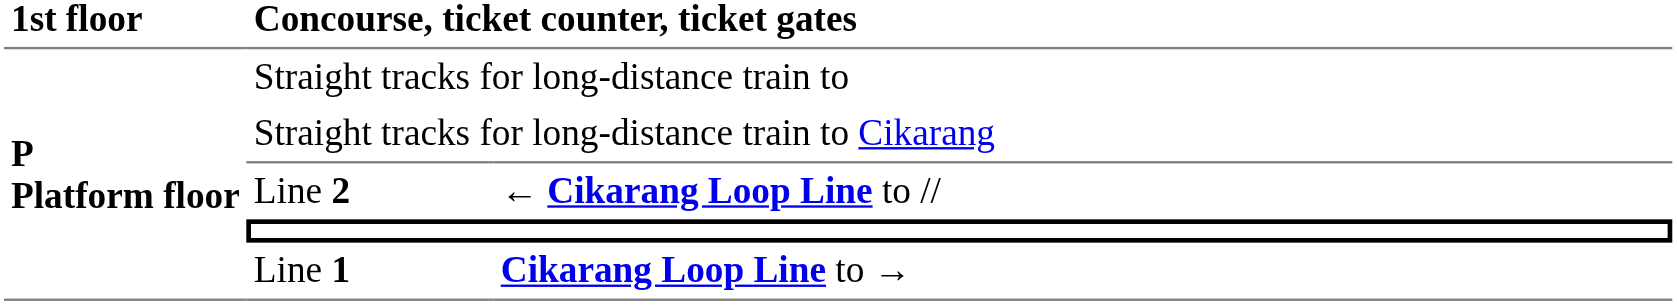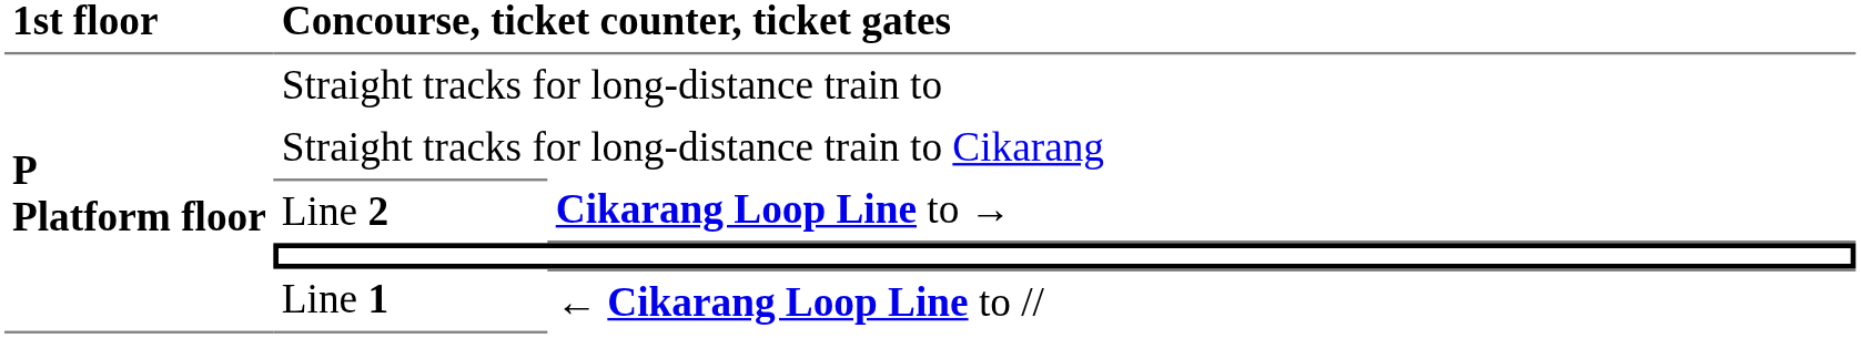 <table cellspacing="0" cellpadding="3">
 <tr>
 <td><strong>1st floor</strong></td>
 <td colspan="2"><strong>Concourse, ticket counter, ticket gates</strong></td>
 </tr>
 <tr>
 <td rowspan="5" style="border-top:solid 1px gray;border-bottom:solid 1px gray;"><strong>P</strong><br><strong>Platform floor</strong></td>
 <td colspan="2" style="border-top:solid 1px gray;">Straight tracks for long-distance train to </td>
 </tr>
 <tr>
 <td colspan="2">Straight tracks for long-distance train to <a href='#'>Cikarang</a></td>
 </tr>
 <tr>
 <td style="border-top:solid 1px gray;" width="100">Line <strong>2</strong></td>
-<td style="border-top:solid 1px gray;" width="500">←   <strong><a href='#'>Cikarang Loop Line</a></strong> to //</td>
+<td style="border-bottom:solid 1px gray;"> <strong><a href='#'>Cikarang Loop Line</a></strong> to   →</td>
 </tr>
 <tr>
 <td colspan="2" style="border-top:solid 2px black;border-right:solid 2px black;border-left:solid 2px black;border-bottom:solid 2px black;text-align:center;"></td>
 </tr>
 <tr>
 <td style="border-bottom:solid 1px gray;">Line <strong>1</strong></td>
-<td style="border-bottom:solid 1px gray;"> <strong><a href='#'>Cikarang Loop Line</a></strong> to   →</td>
+<td style="border-top:solid 1px gray;" width="500">←   <strong><a href='#'>Cikarang Loop Line</a></strong> to //</td>
 </tr>
 </table>
